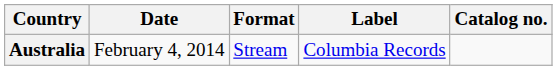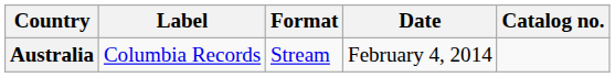 <table class="wikitable plainrowheaders">
 <tr>
 <th scope="col">Country</th>
+<th scope="col">Label</th>
+<th scope="col">Format</th>
 <th scope="col">Date</th>
-<th scope="col">Format</th>
-<th scope="col">Label</th>
 <th scope="col">Catalog no.</th>
 </tr>
 <tr>
 <th scope="row">Australia</th>
+<td><a href='#'>Columbia Records</a></td>
+<td><a href='#'>Stream</a></td>
 <td>February 4, 2014</td>
-<td><a href='#'>Stream</a></td>
-<td><a href='#'>Columbia Records</a></td>
 <td></td>
 </tr>
 </table>
